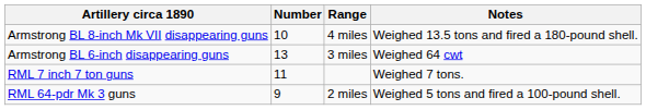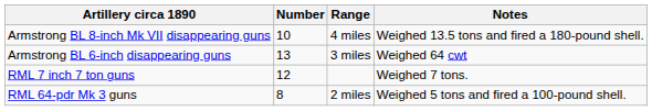 <table class="wikitable">
 <tr>
 <th>Artillery circa 1890</th>
 <th>Number</th>
 <th>Range</th>
 <th>Notes</th>
 </tr>
 <tr>
 <td>Armstrong <a href='#'>BL 8-inch Mk VII</a> <a href='#'>disappearing guns</a></td>
 <td>10</td>
 <td>4 miles</td>
 <td>Weighed 13.5 tons and fired a 180-pound shell.</td>
 </tr>
 <tr>
 <td>Armstrong <a href='#'>BL 6-inch</a> <a href='#'>disappearing guns</a></td>
 <td>13</td>
 <td>3 miles</td>
 <td>Weighed 64 <a href='#'>cwt</a></td>
 </tr>
 <tr>
 <td><a href='#'>RML 7 inch 7 ton guns</a></td>
-<td>11</td>
+<td>12</td>
 <td></td>
 <td>Weighed 7 tons.</td>
 </tr>
 <tr>
 <td><a href='#'>RML 64-pdr Mk 3</a> guns</td>
-<td>9</td>
+<td>8</td>
 <td>2 miles</td>
 <td>Weighed 5 tons and fired a 100-pound shell.</td>
 </tr>
 </table>
